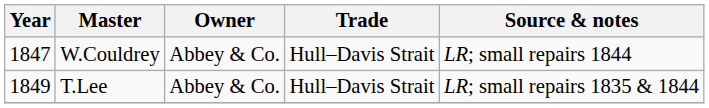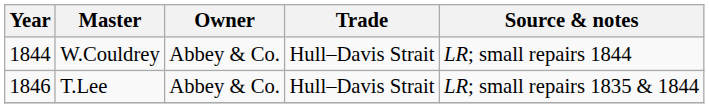 <table class=" wikitable">
 <tr>
 <th>Year</th>
 <th>Master</th>
 <th>Owner</th>
 <th>Trade</th>
 <th>Source & notes</th>
 </tr>
 <tr>
-<td>1847</td>
+<td>1844</td>
 <td>W.Couldrey</td>
 <td>Abbey & Co.</td>
 <td>Hull–Davis Strait</td>
 <td><em>LR</em>; small repairs 1844</td>
 </tr>
 <tr>
-<td>1849</td>
+<td>1846</td>
 <td>T.Lee</td>
 <td>Abbey & Co.</td>
 <td>Hull–Davis Strait</td>
 <td><em>LR</em>; small repairs 1835 & 1844</td>
 </tr>
 <tr>
 </tr>
 </table>
